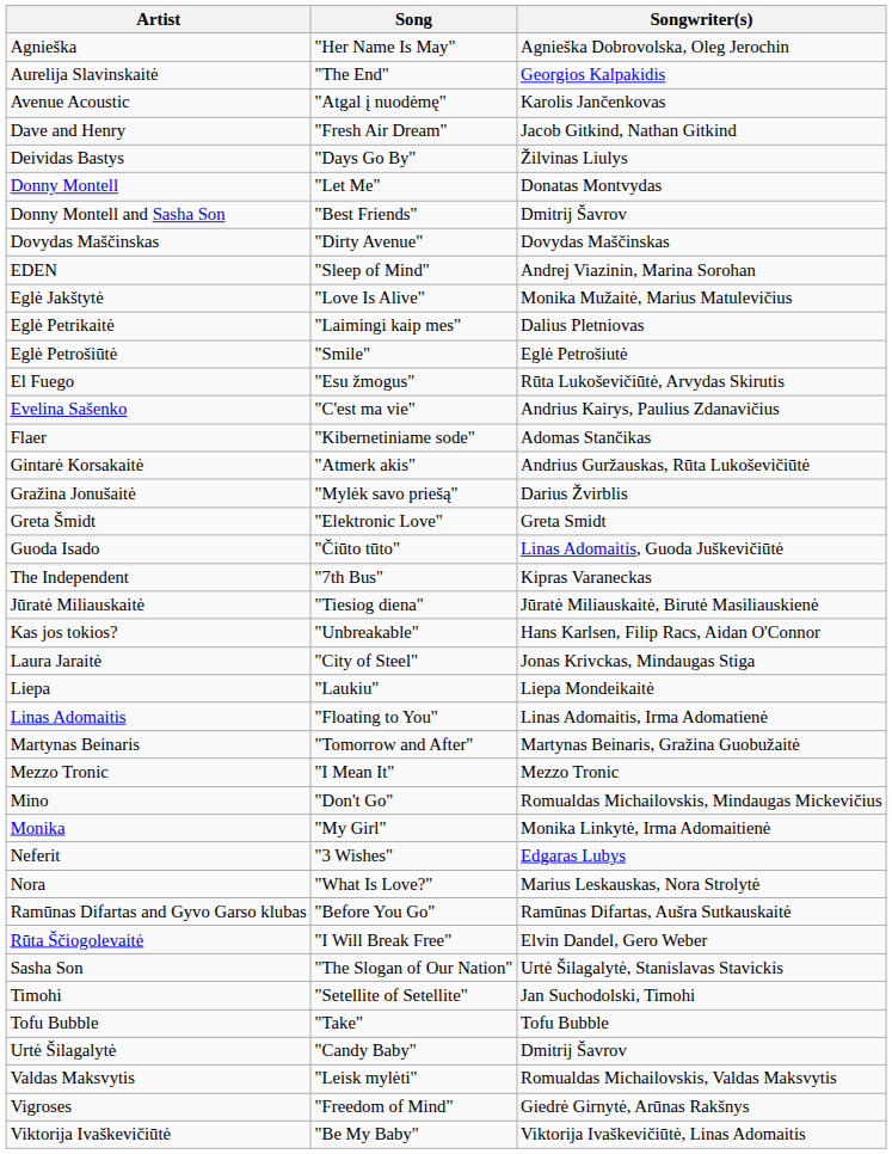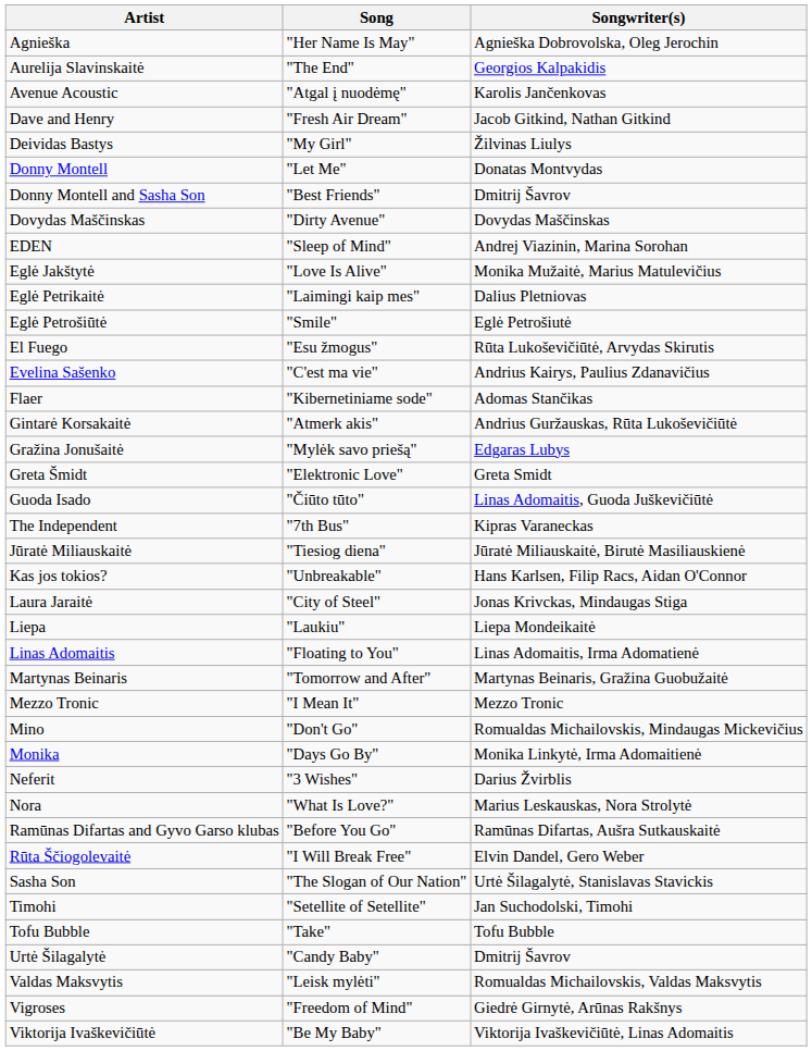 <table class="sortable wikitable" style="margin: 1em auto 1em auto">
 <tr>
 <th>Artist</th>
 <th>Song</th>
 <th>Songwriter(s)</th>
 </tr>
 <tr>
 <td>Agnieška</td>
 <td>"Her Name Is May"</td>
 <td>Agnieška Dobrovolska, Oleg Jerochin</td>
 </tr>
 <tr>
 <td>Aurelija Slavinskaitė</td>
 <td>"The End"</td>
 <td><a href='#'>Georgios Kalpakidis</a></td>
 </tr>
 <tr>
 <td>Avenue Acoustic</td>
 <td>"Atgal į nuodėmę"</td>
 <td>Karolis Jančenkovas</td>
 </tr>
 <tr>
 <td>Dave and Henry</td>
 <td>"Fresh Air Dream"</td>
 <td>Jacob Gitkind, Nathan Gitkind</td>
 </tr>
 <tr>
 <td>Deividas Bastys</td>
-<td>"Days Go By"</td>
+<td>"My Girl"</td>
 <td>Žilvinas Liulys</td>
 </tr>
 <tr>
 <td><a href='#'>Donny Montell</a></td>
 <td>"Let Me"</td>
 <td>Donatas Montvydas</td>
 </tr>
 <tr>
 <td>Donny Montell and <a href='#'>Sasha Son</a></td>
 <td>"Best Friends"</td>
 <td>Dmitrij Šavrov</td>
 </tr>
 <tr>
 <td>Dovydas Maščinskas</td>
 <td>"Dirty Avenue"</td>
 <td>Dovydas Maščinskas</td>
 </tr>
 <tr>
 <td>EDEN</td>
 <td>"Sleep of Mind"</td>
 <td>Andrej Viazinin, Marina Sorohan</td>
 </tr>
 <tr>
 <td>Eglė Jakštytė</td>
 <td>"Love Is Alive"</td>
 <td>Monika Mužaitė, Marius Matulevičius</td>
 </tr>
 <tr>
 <td>Eglė Petrikaitė</td>
 <td>"Laimingi kaip mes"</td>
 <td>Dalius Pletniovas</td>
 </tr>
 <tr>
 <td>Eglė Petrošiūtė</td>
 <td>"Smile"</td>
 <td>Eglė Petrošiutė</td>
 </tr>
 <tr>
 <td>El Fuego</td>
 <td>"Esu žmogus"</td>
 <td>Rūta Lukoševičiūtė, Arvydas Skirutis</td>
 </tr>
 <tr>
 <td><a href='#'>Evelina Sašenko</a></td>
 <td>"C'est ma vie"</td>
 <td>Andrius Kairys, Paulius Zdanavičius</td>
 </tr>
 <tr>
 <td>Flaer</td>
 <td>"Kibernetiniame sode"</td>
 <td>Adomas Stančikas</td>
 </tr>
 <tr>
 <td>Gintarė Korsakaitė</td>
 <td>"Atmerk akis"</td>
 <td>Andrius Guržauskas, Rūta Lukoševičiūtė</td>
 </tr>
 <tr>
 <td>Gražina Jonušaitė</td>
 <td>"Mylėk savo priešą"</td>
-<td>Darius Žvirblis</td>
+<td><a href='#'>Edgaras Lubys</a></td>
 </tr>
 <tr>
 <td>Greta Šmidt</td>
 <td>"Elektronic Love"</td>
 <td>Greta Smidt</td>
 </tr>
 <tr>
 <td>Guoda Isado</td>
 <td>"Čiūto tūto"</td>
 <td><a href='#'>Linas Adomaitis</a>, Guoda Juškevičiūtė</td>
 </tr>
 <tr>
 <td data-sort-value="Independent, The">The Independent</td>
 <td>"7th Bus"</td>
 <td>Kipras Varaneckas</td>
 </tr>
 <tr>
 <td>Jūratė Miliauskaitė</td>
 <td>"Tiesiog diena"</td>
 <td>Jūratė Miliauskaitė, Birutė Masiliauskienė</td>
 </tr>
 <tr>
 <td>Kas jos tokios?</td>
 <td>"Unbreakable"</td>
 <td>Hans Karlsen, Filip Racs, Aidan O'Connor</td>
 </tr>
 <tr>
 <td>Laura Jaraitė</td>
 <td>"City of Steel"</td>
 <td>Jonas Krivckas, Mindaugas Stiga</td>
 </tr>
 <tr>
 <td>Liepa</td>
 <td>"Laukiu"</td>
 <td>Liepa Mondeikaitė</td>
 </tr>
 <tr>
 <td><a href='#'>Linas Adomaitis</a></td>
 <td>"Floating to You"</td>
 <td>Linas Adomaitis, Irma Adomatienė</td>
 </tr>
 <tr>
 <td>Martynas Beinaris</td>
 <td>"Tomorrow and After"</td>
 <td>Martynas Beinaris, Gražina Guobužaitė</td>
 </tr>
 <tr>
 <td>Mezzo Tronic</td>
 <td>"I Mean It"</td>
 <td>Mezzo Tronic</td>
 </tr>
 <tr>
 <td>Mino</td>
 <td>"Don't Go"</td>
 <td>Romualdas Michailovskis, Mindaugas Mickevičius</td>
 </tr>
 <tr>
 <td><a href='#'>Monika</a></td>
-<td>"My Girl"</td>
+<td>"Days Go By"</td>
 <td>Monika Linkytė, Irma Adomaitienė</td>
 </tr>
 <tr>
 <td>Neferit</td>
 <td>"3 Wishes"</td>
-<td><a href='#'>Edgaras Lubys</a></td>
+<td>Darius Žvirblis</td>
 </tr>
 <tr>
 <td>Nora</td>
 <td>"What Is Love?"</td>
 <td>Marius Leskauskas, Nora Strolytė</td>
 </tr>
 <tr>
 <td>Ramūnas Difartas and Gyvo Garso klubas</td>
 <td>"Before You Go"</td>
 <td>Ramūnas Difartas, Aušra Sutkauskaitė</td>
 </tr>
 <tr>
 <td><a href='#'>Rūta Ščiogolevaitė</a></td>
 <td>"I Will Break Free"</td>
 <td>Elvin Dandel, Gero Weber</td>
 </tr>
 <tr>
 <td>Sasha Son</td>
 <td>"The Slogan of Our Nation"</td>
 <td>Urtė Šilagalytė, Stanislavas Stavickis</td>
 </tr>
 <tr>
 <td>Timohi</td>
 <td>"Setellite of Setellite"</td>
 <td>Jan Suchodolski, Timohi</td>
 </tr>
 <tr>
 <td>Tofu Bubble</td>
 <td>"Take"</td>
 <td>Tofu Bubble</td>
 </tr>
 <tr>
 <td>Urtė Šilagalytė</td>
 <td>"Candy Baby"</td>
 <td>Dmitrij Šavrov</td>
 </tr>
 <tr>
 <td>Valdas Maksvytis</td>
 <td>"Leisk mylėti"</td>
 <td>Romualdas Michailovskis, Valdas Maksvytis</td>
 </tr>
 <tr>
 <td>Vigroses</td>
 <td>"Freedom of Mind"</td>
 <td>Giedrė Girnytė, Arūnas Rakšnys</td>
 </tr>
 <tr>
 <td>Viktorija Ivaškevičiūtė</td>
 <td>"Be My Baby"</td>
 <td>Viktorija Ivaškevičiūtė, Linas Adomaitis</td>
 </tr>
 </table>
